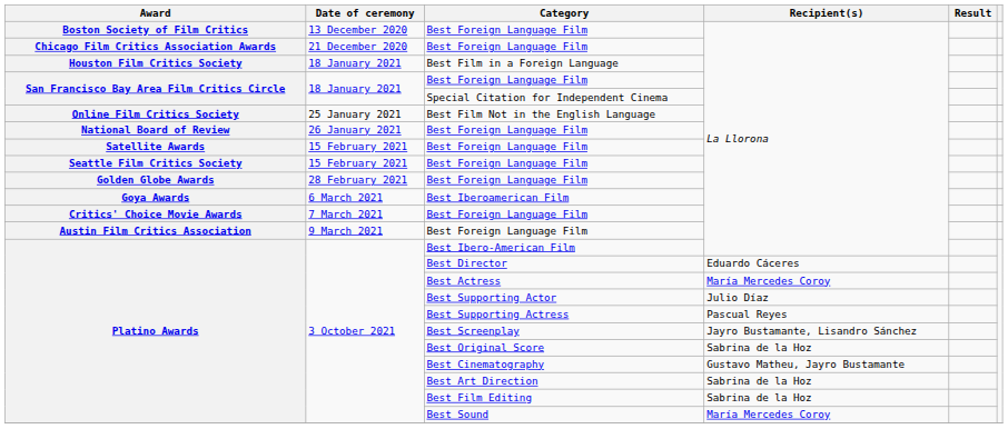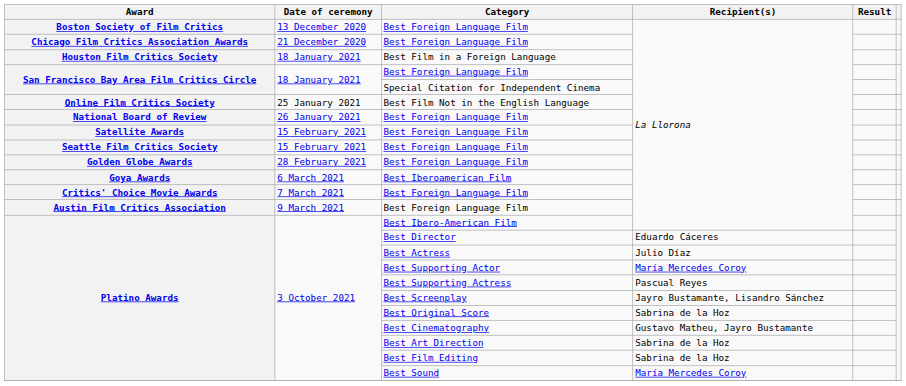 <table class="wikitable sortable plainrowheaders" style="width: 100%;">
 <tr>
 <th scope="col">Award</th>
 <th scope="col">Date of ceremony</th>
 <th scope="col">Category</th>
 <th scope="col">Recipient(s)</th>
 <th scope="col">Result</th>
 <th scope="col" class="unsortable"></th>
 </tr>
 <tr>
 <th scope="row"><a href='#'>Boston Society of Film Critics</a></th>
 <td><a href='#'>13 December 2020</a></td>
 <td><a href='#'>Best Foreign Language Film</a></td>
 <td rowspan="14"><em>La Llorona</em></td>
 <td></td>
 <td></td>
 </tr>
 <tr>
 <th scope="row"><a href='#'>Chicago Film Critics Association Awards</a></th>
 <td><a href='#'>21 December 2020</a></td>
 <td><a href='#'>Best Foreign Language Film</a></td>
 <td></td>
 <td></td>
 </tr>
 <tr>
 <th scope="row"><a href='#'>Houston Film Critics Society</a></th>
 <td><a href='#'>18 January 2021</a></td>
 <td>Best Film in a Foreign Language</td>
 <td></td>
 <td></td>
 </tr>
 <tr>
 <th scope="row" rowspan="2"><a href='#'>San Francisco Bay Area Film Critics Circle</a></th>
 <td rowspan="2"><a href='#'>18 January 2021</a></td>
 <td><a href='#'>Best Foreign Language Film</a></td>
 <td></td>
 <td rowspan="2"></td>
 </tr>
 <tr>
 <td>Special Citation for Independent Cinema</td>
 <td></td>
 </tr>
 <tr>
 <th scope="row"><a href='#'>Online Film Critics Society</a></th>
 <td>25 January 2021</td>
 <td>Best Film Not in the English Language</td>
 <td></td>
 <td></td>
 </tr>
 <tr>
 <th scope="row"><a href='#'>National Board of Review</a></th>
 <td><a href='#'>26 January 2021</a></td>
 <td><a href='#'>Best Foreign Language Film</a></td>
 <td></td>
 <td></td>
 </tr>
 <tr>
 <th scope="row"><a href='#'>Satellite Awards</a></th>
 <td><a href='#'>15 February 2021</a></td>
 <td><a href='#'>Best Foreign Language Film</a></td>
 <td></td>
 <td></td>
 </tr>
 <tr>
 <th scope="row"><a href='#'>Seattle Film Critics Society</a></th>
 <td><a href='#'>15 February 2021</a></td>
 <td><a href='#'>Best Foreign Language Film</a></td>
 <td></td>
 <td></td>
 </tr>
 <tr>
 <th scope="row"><a href='#'>Golden Globe Awards</a></th>
 <td><a href='#'>28 February 2021</a></td>
 <td><a href='#'>Best Foreign Language Film</a></td>
 <td></td>
 <td></td>
 </tr>
 <tr>
 <th scope="row"><a href='#'>Goya Awards</a></th>
 <td><a href='#'>6 March 2021</a></td>
 <td><a href='#'>Best Iberoamerican Film</a></td>
 <td></td>
 <td></td>
 </tr>
 <tr>
 <th scope="row"><a href='#'>Critics' Choice Movie Awards</a></th>
 <td><a href='#'>7 March 2021</a></td>
 <td><a href='#'>Best Foreign Language Film</a></td>
 <td></td>
 <td></td>
 </tr>
 <tr>
 <th scope="row"><a href='#'>Austin Film Critics Association</a></th>
 <td><a href='#'>9 March 2021</a></td>
 <td>Best Foreign Language Film</td>
 <td></td>
 <td></td>
 </tr>
 <tr>
 <th scope="row" rowspan="11"><a href='#'>Platino Awards</a></th>
 <td rowspan="11"><a href='#'>3 October 2021</a></td>
 <td><a href='#'>Best Ibero-American Film</a></td>
 <td></td>
 <td rowspan="11"></td>
 </tr>
 <tr>
 <td><a href='#'>Best Director</a></td>
 <td>Eduardo Cáceres</td>
 <td></td>
 </tr>
 <tr>
 <td><a href='#'>Best Actress</a></td>
-<td><a href='#'>María Mercedes Coroy</a></td>
+<td>Julio Díaz</td>
 <td></td>
 </tr>
 <tr>
 <td><a href='#'>Best Supporting Actor</a></td>
-<td>Julio Díaz</td>
+<td><a href='#'>María Mercedes Coroy</a></td>
 <td></td>
 </tr>
 <tr>
 <td><a href='#'>Best Supporting Actress</a></td>
 <td>Pascual Reyes</td>
 <td></td>
 </tr>
 <tr>
 <td><a href='#'>Best Screenplay</a></td>
 <td>Jayro Bustamante, Lisandro Sánchez</td>
 <td></td>
 </tr>
 <tr>
 <td><a href='#'>Best Original Score</a></td>
 <td>Sabrina de la Hoz</td>
 <td></td>
 </tr>
 <tr>
 <td><a href='#'>Best Cinematography</a></td>
 <td>Gustavo Matheu, Jayro Bustamante</td>
 <td></td>
 </tr>
 <tr>
 <td><a href='#'>Best Art Direction</a></td>
 <td>Sabrina de la Hoz</td>
 <td></td>
 </tr>
 <tr>
 <td><a href='#'>Best Film Editing</a></td>
 <td>Sabrina de la Hoz</td>
 <td></td>
 </tr>
 <tr>
 <td><a href='#'>Best Sound</a></td>
 <td><a href='#'>María Mercedes Coroy</a></td>
 <td></td>
 </tr>
 <tr>
 </tr>
 </table>
